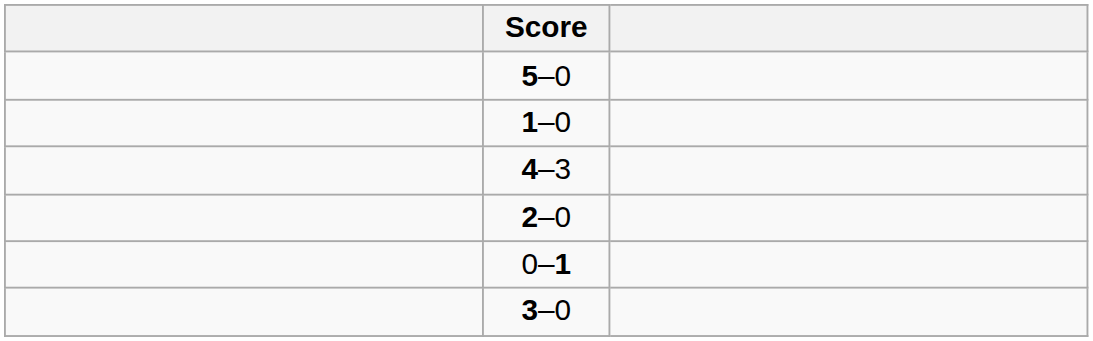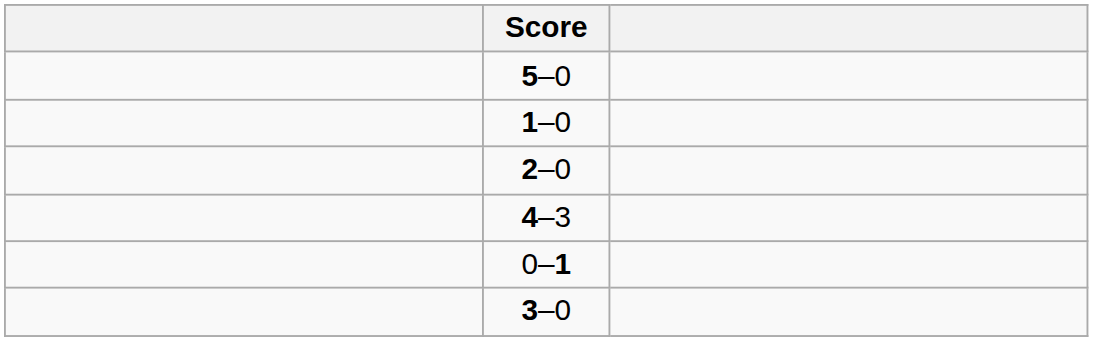 <table class="wikitable" style="text-align: center;">
 <tr>
 <th width=250></th>
 <th width=60>Score</th>
 <th width=250></th>
 </tr>
 <tr>
 <td align=left><strong></strong></td>
 <td><strong>5</strong>–0</td>
 <td align=left></td>
 </tr>
 <tr>
 <td align=left><strong></strong></td>
 <td><strong>1</strong>–0</td>
 <td align=left></td>
 </tr>
 <tr>
 <td align=left><strong></strong></td>
-<td><strong>4</strong>–3</td>
+<td><strong>2</strong>–0</td>
 <td align=left></td>
 </tr>
 <tr>
 <td align=left><strong></strong></td>
-<td><strong>2</strong>–0</td>
+<td><strong>4</strong>–3</td>
 <td align=left></td>
 </tr>
 <tr>
 <td align=left></td>
 <td>0–<strong>1</strong></td>
 <td align=left><strong></strong></td>
 </tr>
 <tr>
 <td align=left><strong></strong></td>
 <td><strong>3</strong>–0</td>
 <td align=left></td>
 </tr>
 </table>
